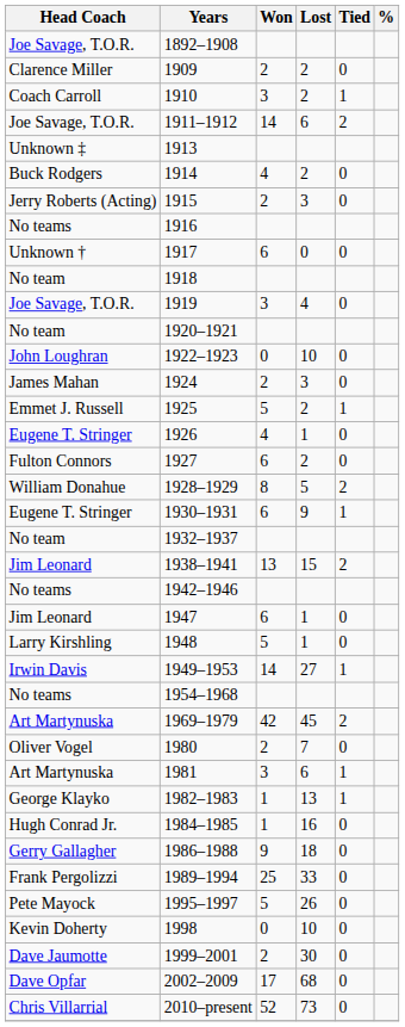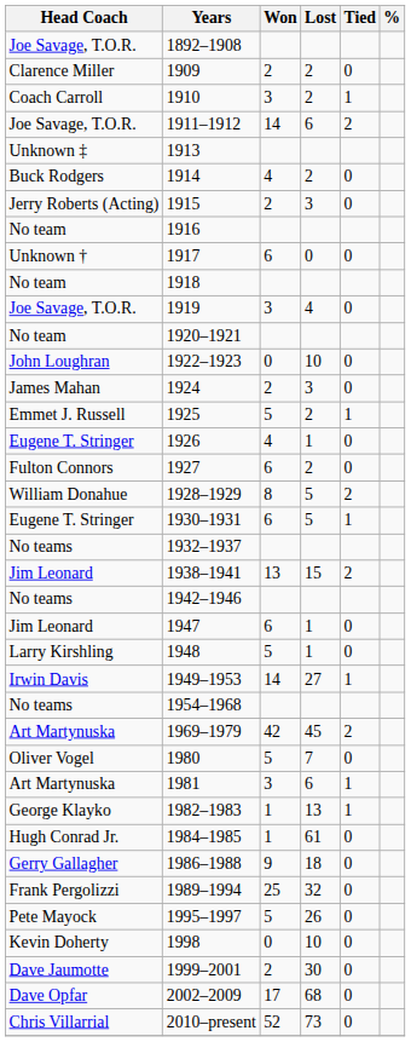 <table class="wikitable sortable">
 <tr>
 <th>Head Coach</th>
 <th>Years</th>
 <th>Won</th>
 <th>Lost</th>
 <th>Tied</th>
 <th>%</th>
 </tr>
 <tr>
 <td><a href='#'>Joe Savage</a>, T.O.R.</td>
 <td>1892–1908</td>
 <td></td>
 <td></td>
 <td></td>
 <td></td>
 </tr>
 <tr>
 <td>Clarence Miller</td>
 <td>1909</td>
 <td>2</td>
 <td>2</td>
 <td>0</td>
 <td></td>
 </tr>
 <tr>
 <td>Coach Carroll</td>
 <td>1910</td>
 <td>3</td>
 <td>2</td>
 <td>1</td>
 <td></td>
 </tr>
 <tr>
 <td>Joe Savage, T.O.R.</td>
 <td>1911–1912</td>
 <td>14</td>
 <td>6</td>
 <td>2</td>
 <td></td>
 </tr>
 <tr>
 <td>Unknown ‡</td>
 <td>1913</td>
 <td></td>
 <td></td>
 <td></td>
 <td></td>
 </tr>
 <tr>
 <td>Buck Rodgers</td>
 <td>1914</td>
 <td>4</td>
 <td>2</td>
 <td>0</td>
 <td></td>
 </tr>
 <tr>
 <td>Jerry Roberts (Acting)</td>
 <td>1915</td>
 <td>2</td>
 <td>3</td>
 <td>0</td>
 <td></td>
 </tr>
 <tr>
-<td>No teams</td>
+<td>No team</td>
 <td>1916</td>
 <td></td>
 <td></td>
 <td></td>
 <td></td>
 </tr>
 <tr>
 <td>Unknown †</td>
 <td>1917</td>
 <td>6</td>
 <td>0</td>
 <td>0</td>
 <td></td>
 </tr>
 <tr>
 <td>No team</td>
 <td>1918</td>
 <td></td>
 <td></td>
 <td></td>
 <td></td>
 </tr>
 <tr>
 <td><a href='#'>Joe Savage</a>, T.O.R.</td>
 <td>1919</td>
 <td>3</td>
 <td>4</td>
 <td>0</td>
 <td></td>
 </tr>
 <tr>
 <td>No team</td>
 <td>1920–1921</td>
 <td></td>
 <td></td>
 <td></td>
 <td></td>
 </tr>
 <tr>
 <td><a href='#'>John Loughran</a></td>
 <td>1922–1923</td>
 <td>0</td>
 <td>10</td>
 <td>0</td>
 <td></td>
 </tr>
 <tr>
 <td>James Mahan</td>
 <td>1924</td>
 <td>2</td>
 <td>3</td>
 <td>0</td>
 <td></td>
 </tr>
 <tr>
 <td>Emmet J. Russell</td>
 <td>1925</td>
 <td>5</td>
 <td>2</td>
 <td>1</td>
 <td></td>
 </tr>
 <tr>
 <td><a href='#'>Eugene T. Stringer</a></td>
 <td>1926</td>
 <td>4</td>
 <td>1</td>
 <td>0</td>
 <td></td>
 </tr>
 <tr>
 <td>Fulton Connors</td>
 <td>1927</td>
 <td>6</td>
 <td>2</td>
 <td>0</td>
 <td></td>
 </tr>
 <tr>
 <td>William Donahue</td>
 <td>1928–1929</td>
 <td>8</td>
 <td>5</td>
 <td>2</td>
 <td></td>
 </tr>
 <tr>
 <td>Eugene T. Stringer</td>
 <td>1930–1931</td>
 <td>6</td>
-<td>9</td>
+<td>5</td>
 <td>1</td>
 <td></td>
 </tr>
 <tr>
-<td>No team</td>
+<td>No teams</td>
 <td>1932–1937</td>
 <td></td>
 <td></td>
 <td></td>
 <td></td>
 </tr>
 <tr>
 <td><a href='#'>Jim Leonard</a></td>
 <td>1938–1941</td>
 <td>13</td>
 <td>15</td>
 <td>2</td>
 <td> </td>
 </tr>
 <tr>
 <td>No teams</td>
 <td>1942–1946</td>
 <td></td>
 <td></td>
 <td></td>
 <td></td>
 </tr>
 <tr>
 <td>Jim Leonard</td>
 <td>1947</td>
 <td>6</td>
 <td>1</td>
 <td>0</td>
 <td></td>
 </tr>
 <tr>
 <td>Larry Kirshling</td>
 <td>1948</td>
 <td>5</td>
 <td>1</td>
 <td>0</td>
 <td></td>
 </tr>
 <tr>
 <td><a href='#'>Irwin Davis</a></td>
 <td>1949–1953</td>
 <td>14</td>
 <td>27</td>
 <td>1</td>
 <td></td>
 </tr>
 <tr>
 <td>No teams</td>
 <td>1954–1968</td>
 <td></td>
 <td></td>
 <td></td>
 <td></td>
 </tr>
 <tr>
 <td><a href='#'>Art Martynuska</a></td>
 <td>1969–1979</td>
 <td>42</td>
 <td>45</td>
 <td>2</td>
 <td></td>
 </tr>
 <tr>
 <td>Oliver Vogel</td>
 <td>1980</td>
-<td>2</td>
+<td>5</td>
 <td>7</td>
 <td>0</td>
 <td></td>
 </tr>
 <tr>
 <td>Art Martynuska</td>
 <td>1981</td>
 <td>3</td>
 <td>6</td>
 <td>1</td>
 <td></td>
 </tr>
 <tr>
 <td>George Klayko</td>
 <td>1982–1983</td>
 <td>1</td>
 <td>13</td>
 <td>1</td>
 <td></td>
 </tr>
 <tr>
 <td>Hugh Conrad Jr.</td>
 <td>1984–1985</td>
 <td>1</td>
-<td>16</td>
+<td>61</td>
 <td>0</td>
 <td></td>
 </tr>
 <tr>
 <td><a href='#'>Gerry Gallagher</a></td>
 <td>1986–1988</td>
 <td>9</td>
 <td>18</td>
 <td>0</td>
 <td></td>
 </tr>
 <tr>
 <td>Frank Pergolizzi</td>
 <td>1989–1994</td>
 <td>25</td>
-<td>33</td>
+<td>32</td>
 <td>0</td>
 <td></td>
 </tr>
 <tr>
 <td>Pete Mayock</td>
 <td>1995–1997</td>
 <td>5</td>
 <td>26</td>
 <td>0</td>
 <td></td>
 </tr>
 <tr>
 <td>Kevin Doherty</td>
 <td>1998</td>
 <td>0</td>
 <td>10</td>
 <td>0</td>
 <td></td>
 </tr>
 <tr>
 <td><a href='#'>Dave Jaumotte</a></td>
 <td>1999–2001</td>
 <td>2</td>
 <td>30</td>
 <td>0</td>
 <td></td>
 </tr>
 <tr>
 <td><a href='#'>Dave Opfar</a></td>
 <td>2002–2009</td>
 <td>17</td>
 <td>68</td>
 <td>0</td>
 <td></td>
 </tr>
 <tr>
 <td><a href='#'>Chris Villarrial</a></td>
 <td>2010–present</td>
 <td>52</td>
 <td>73</td>
 <td>0</td>
 <td></td>
 </tr>
 <tr>
 </tr>
 </table>
